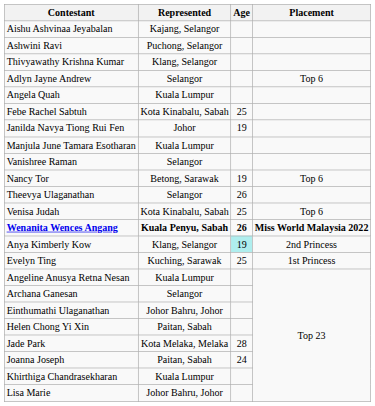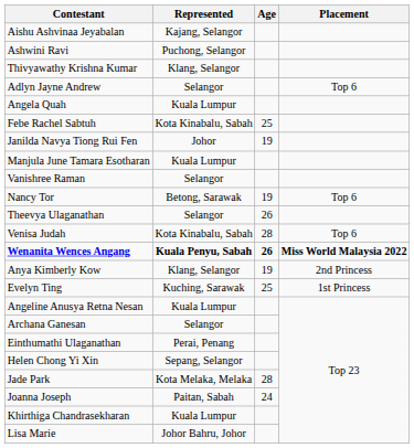 <table class="wikitable sortable" style="font-size: 95%; text-align:center">
 <tr>
 <th>Contestant</th>
 <th>Represented</th>
 <th>Age</th>
 <th>Placement</th>
 </tr>
 <tr>
 <td align=left>Aishu Ashvinaa Jeyabalan</td>
 <td>Kajang, Selangor</td>
 <td></td>
 <td></td>
 </tr>
 <tr>
 <td align=left>Ashwini Ravi</td>
 <td>Puchong, Selangor</td>
 <td></td>
 <td></td>
 </tr>
 <tr>
 <td align=left>Thivyawathy Krishna Kumar</td>
 <td>Klang, Selangor</td>
 <td></td>
 <td></td>
 </tr>
 <tr>
 <td align=left>Adlyn Jayne Andrew</td>
 <td>Selangor</td>
 <td></td>
 <td>Top 6</td>
 </tr>
 <tr>
 <td align=left>Angela Quah</td>
 <td>Kuala Lumpur</td>
 <td></td>
 <td></td>
 </tr>
 <tr>
 <td align=left>Febe Rachel Sabtuh</td>
 <td>Kota Kinabalu, Sabah</td>
 <td>25</td>
 <td></td>
 </tr>
 <tr>
 <td align=left>Janilda Navya Tiong Rui Fen</td>
 <td>Johor</td>
 <td>19</td>
 <td></td>
 </tr>
 <tr>
 <td align=left>Manjula June Tamara Esotharan</td>
 <td>Kuala Lumpur</td>
 <td></td>
 <td></td>
 </tr>
 <tr>
 <td align=left>Vanishree Raman</td>
 <td>Selangor</td>
 <td></td>
 <td></td>
 </tr>
 <tr>
 <td align=left>Nancy Tor</td>
 <td>Betong, Sarawak</td>
 <td>19</td>
 <td>Top 6</td>
 </tr>
 <tr>
 <td align=left>Theevya Ulaganathan</td>
 <td>Selangor</td>
 <td>26</td>
 <td></td>
 </tr>
 <tr>
 <td align=left>Venisa Judah</td>
 <td>Kota Kinabalu, Sabah</td>
-<td>25</td>
+<td>28</td>
 <td>Top 6</td>
 </tr>
 <tr>
 <td align=left><strong><a href='#'>Wenanita Wences Angang</a></strong></td>
 <td><strong>Kuala Penyu, Sabah</strong></td>
 <td><strong>26</strong></td>
 <td><strong>Miss World Malaysia 2022</strong></td>
 </tr>
 <tr>
 <td align=left>Anya Kimberly Kow</td>
 <td>Klang, Selangor</td>
-<td style="background: paleturquoise;">19</td>
+<td>19</td>
 <td>2nd Princess</td>
 </tr>
 <tr>
 <td align=left>Evelyn Ting</td>
 <td>Kuching, Sarawak</td>
 <td>25</td>
 <td>1st Princess</td>
 </tr>
 <tr>
 <td align=left>Angeline Anusya Retna Nesan</td>
 <td>Kuala Lumpur</td>
 <td></td>
 <td rowspan="8">Top 23</td>
 </tr>
 <tr>
 <td align=left>Archana Ganesan</td>
 <td>Selangor</td>
 <td></td>
 </tr>
 <tr>
 <td align=left>Einthumathi Ulaganathan</td>
-<td>Johor Bahru, Johor</td>
+<td>Perai, Penang</td>
 <td></td>
 </tr>
 <tr>
 <td align=left>Helen Chong Yi Xin</td>
-<td>Paitan, Sabah</td>
+<td>Sepang, Selangor</td>
 <td></td>
 </tr>
 <tr>
 <td align=left>Jade Park</td>
 <td>Kota Melaka, Melaka</td>
 <td>28</td>
 </tr>
 <tr>
 <td align=left>Joanna Joseph</td>
 <td>Paitan, Sabah</td>
 <td>24</td>
 </tr>
 <tr>
 <td align=left>Khirthiga Chandrasekharan</td>
 <td>Kuala Lumpur</td>
 <td></td>
 </tr>
 <tr>
 <td align=left>Lisa Marie</td>
 <td>Johor Bahru, Johor</td>
 <td></td>
 </tr>
 </table>
